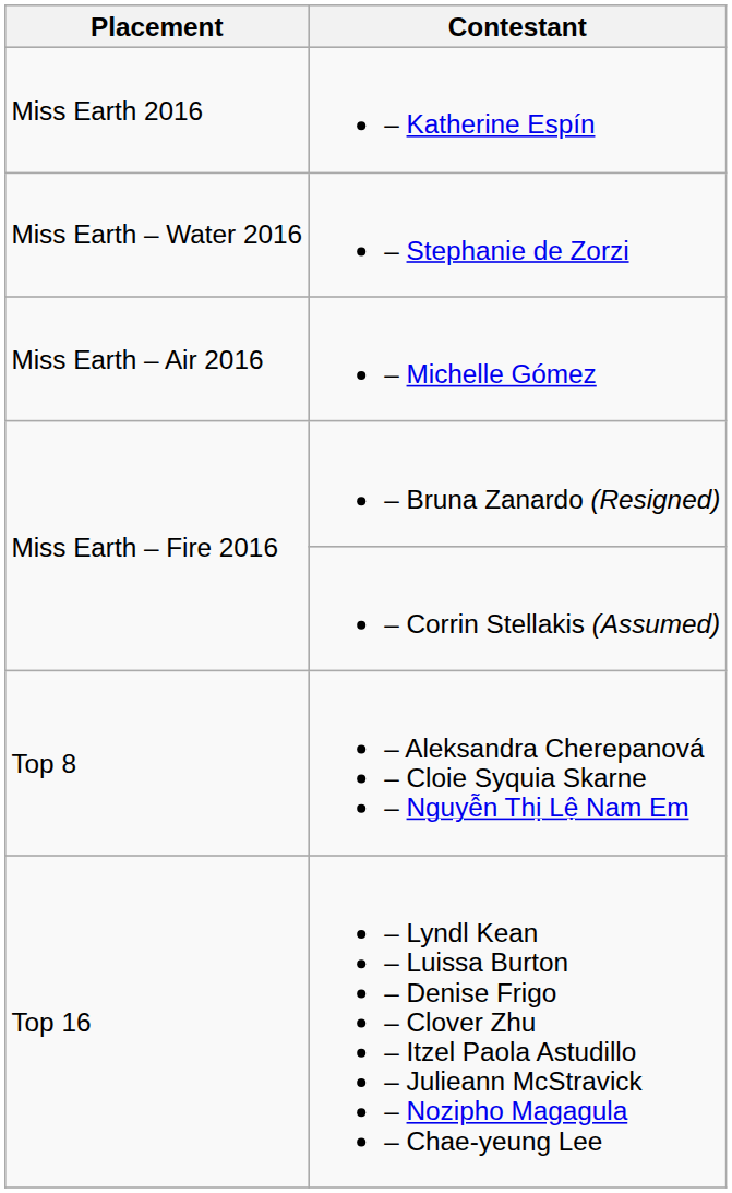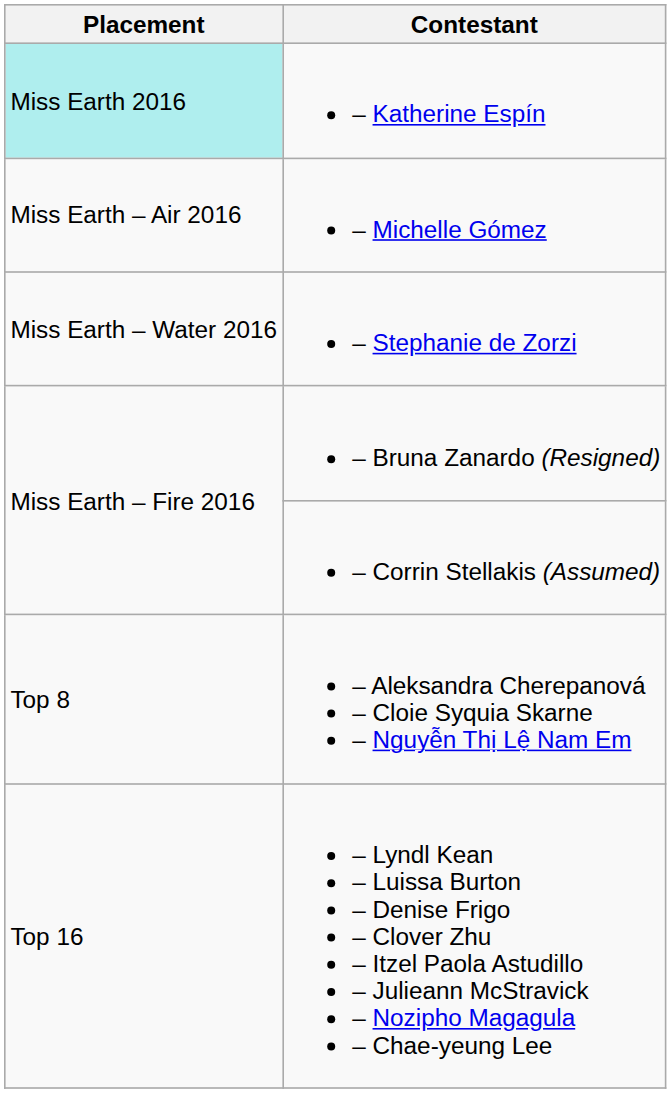 <table class="wikitable sortable" style="font-size:95%;">
 <tr>
 <th>Placement</th>
 <th>Contestant</th>
 </tr>
 <tr>
-<td>Miss Earth 2016</td>
+<td style="background: paleturquoise;">Miss Earth 2016</td>
 <td><br><ul><li> – <a href='#'>Katherine Espín</a></li></ul></td>
+</tr>
+<tr>
+<td>Miss Earth – Air 2016</td>
+<td><br><ul><li> – <a href='#'>Michelle Gómez</a></li></ul></td>
 </tr>
 <tr>
 <td>Miss Earth – Water 2016</td>
 <td><br><ul><li> – <a href='#'>Stephanie de Zorzi</a></li></ul></td>
-</tr>
-<tr>
-<td>Miss Earth – Air 2016</td>
-<td><br><ul><li> – <a href='#'>Michelle Gómez</a></li></ul></td>
 </tr>
 <tr>
 <td rowspan="2">Miss Earth – Fire 2016</td>
 <td><br><ul><li> – Bruna Zanardo <em>(Resigned)</em></li></ul></td>
 </tr>
 <tr>
 <td><br><ul><li> – Corrin Stellakis <em>(Assumed)</em></li></ul></td>
 </tr>
 <tr>
 <td>Top 8</td>
 <td><br><ul><li> – Aleksandra Cherepanová</li><li> – Cloie Syquia Skarne</li><li> – <a href='#'>Nguyễn Thị Lệ Nam Em</a></li></ul></td>
 </tr>
 <tr>
 <td>Top 16</td>
 <td><br><ul><li> – Lyndl Kean</li><li> – Luissa Burton</li><li> – Denise Frigo</li><li> – Clover Zhu</li><li> – Itzel Paola Astudillo</li><li> – Julieann McStravick</li><li> – <a href='#'>Nozipho Magagula</a></li><li> – Chae-yeung Lee</li></ul></td>
 </tr>
 </table>
